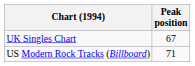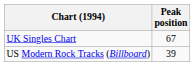 <table class="wikitable sortable">
 <tr>
 <th>Chart (1994)</th>
 <th>Peak<br>position</th>
 </tr>
 <tr>
 <td><a href='#'>UK Singles Chart</a></td>
 <td align=center>67</td>
 </tr>
 <tr>
 <td>US <a href='#'>Modern Rock Tracks</a> (<em><a href='#'>Billboard</a></em>)</td>
-<td align=center>71</td>
+<td align=center>39</td>
 </tr>
 </table>
